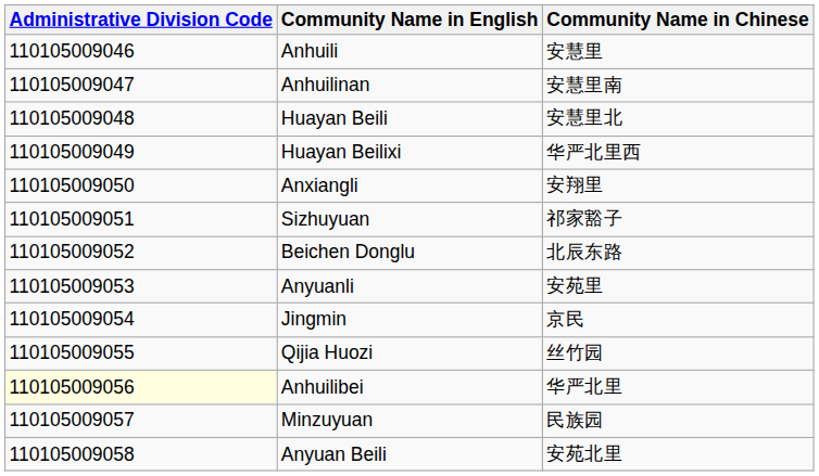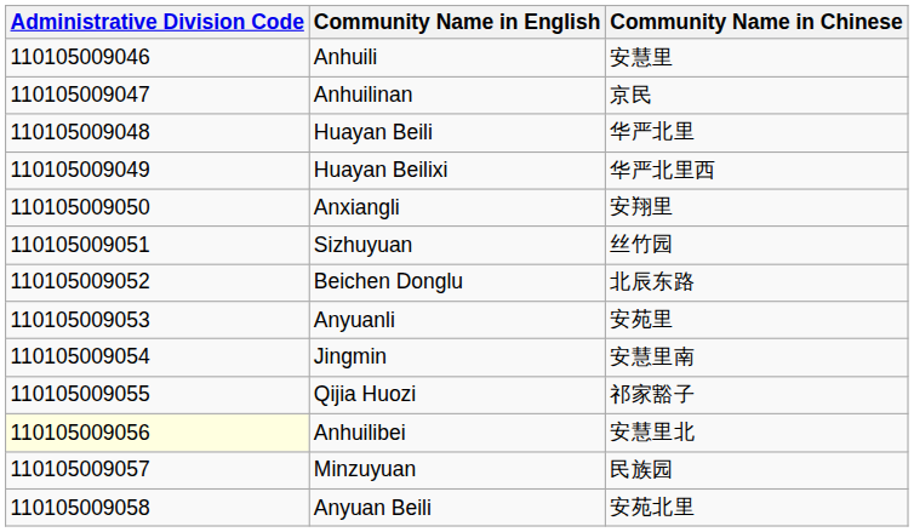 <table class="wikitable sortable">
 <tr>
 <th><a href='#'>Administrative Division Code</a></th>
 <th>Community Name in English</th>
 <th>Community Name in Chinese</th>
 </tr>
 <tr>
 <td>110105009046</td>
 <td>Anhuili</td>
 <td>安慧里</td>
 </tr>
 <tr>
 <td>110105009047</td>
 <td>Anhuilinan</td>
-<td>安慧里南</td>
+<td>京民</td>
 </tr>
 <tr>
 <td>110105009048</td>
 <td>Huayan Beili</td>
-<td>安慧里北</td>
+<td>华严北里</td>
 </tr>
 <tr>
 <td>110105009049</td>
 <td>Huayan Beilixi</td>
 <td>华严北里西</td>
 </tr>
 <tr>
 <td>110105009050</td>
 <td>Anxiangli</td>
 <td>安翔里</td>
 </tr>
 <tr>
 <td>110105009051</td>
 <td>Sizhuyuan</td>
-<td>祁家豁子</td>
+<td>丝竹园</td>
 </tr>
 <tr>
 <td>110105009052</td>
 <td>Beichen Donglu</td>
 <td>北辰东路</td>
 </tr>
 <tr>
 <td>110105009053</td>
 <td>Anyuanli</td>
 <td>安苑里</td>
 </tr>
 <tr>
 <td>110105009054</td>
 <td>Jingmin</td>
-<td>京民</td>
+<td>安慧里南</td>
 </tr>
 <tr>
 <td>110105009055</td>
 <td>Qijia Huozi</td>
-<td>丝竹园</td>
+<td>祁家豁子</td>
 </tr>
 <tr>
 <td style="background: lightyellow;">110105009056</td>
 <td>Anhuilibei</td>
-<td>华严北里</td>
+<td>安慧里北</td>
 </tr>
 <tr>
 <td>110105009057</td>
 <td>Minzuyuan</td>
 <td>民族园</td>
 </tr>
 <tr>
 <td>110105009058</td>
 <td>Anyuan Beili</td>
 <td>安苑北里</td>
 </tr>
 </table>
